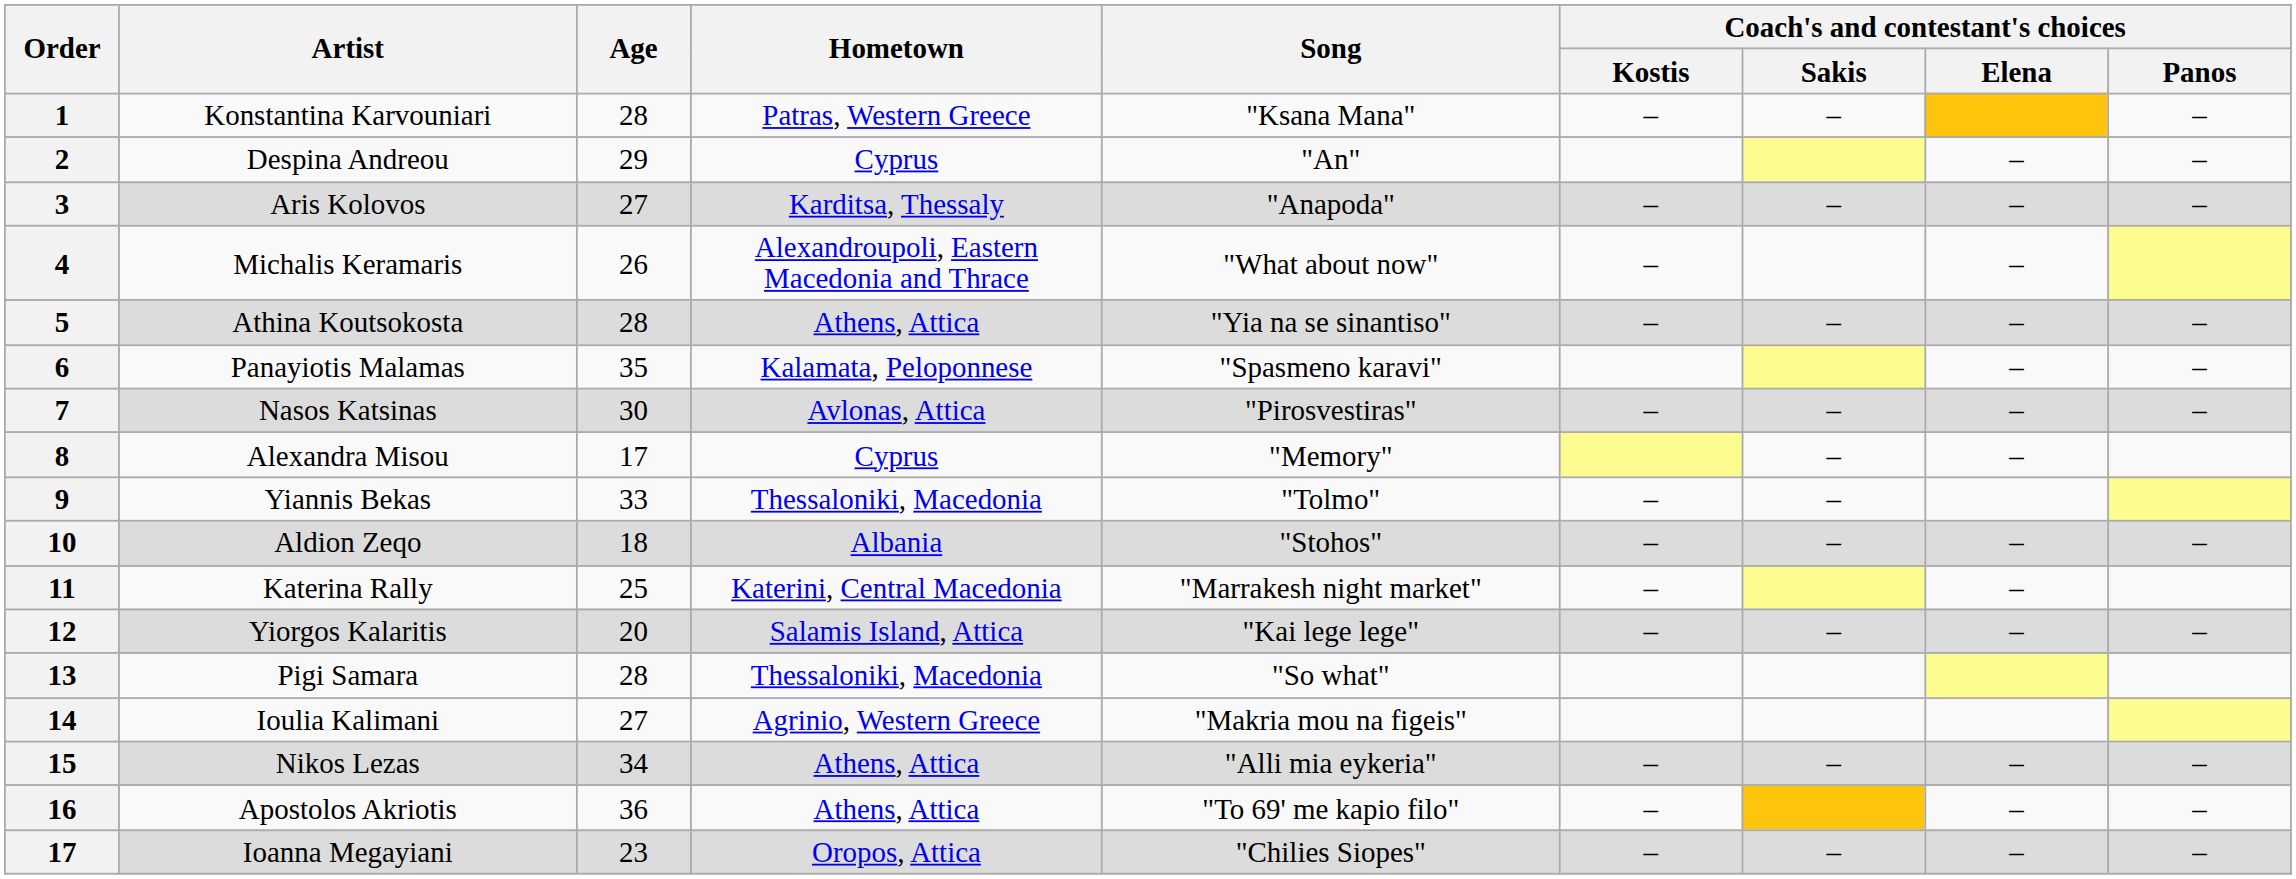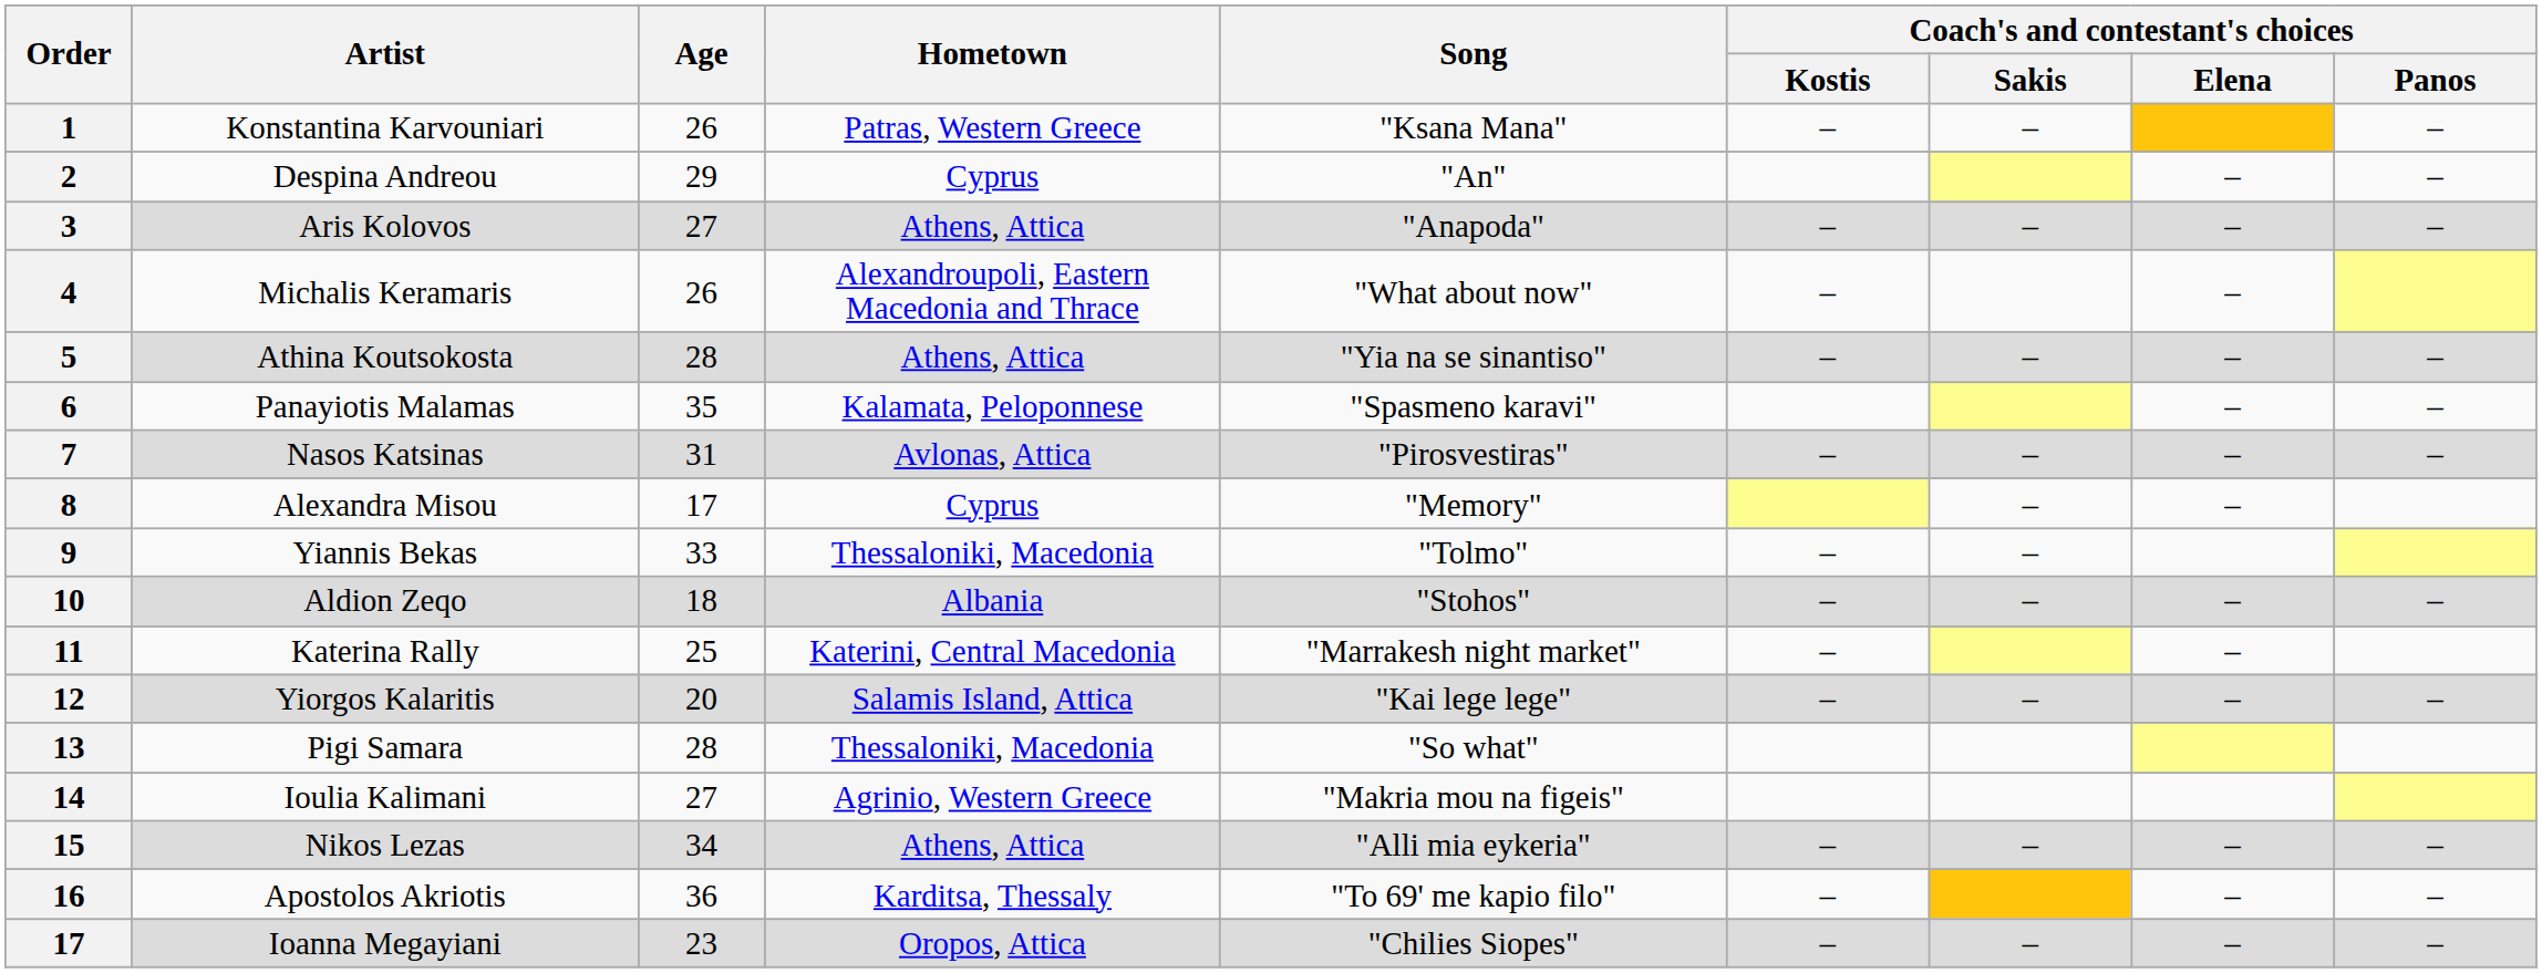 <table class="wikitable" style="text-align:center; line-height:17px; width:100%;">
 <tr>
 <th scope="col" rowspan="2" width="05%">Order</th>
 <th scope="col" rowspan="2" width="20%">Artist</th>
 <th scope="col" rowspan="2" width="05%">Age</th>
 <th scope="col" rowspan="2" width="18%">Hometown</th>
 <th scope="col" rowspan="2" width="20%">Song</th>
 <th scope="col" colspan="4" width="32%">Coach's and contestant's choices</th>
 </tr>
 <tr>
 <th width="08%">Kostis</th>
 <th width="08%">Sakis</th>
 <th width="08%">Elena</th>
 <th width="08%">Panos</th>
 </tr>
 <tr>
 <th>1</th>
 <td>Konstantina Karvouniari</td>
-<td>28</td>
+<td>26</td>
 <td><a href='#'>Patras</a>, <a href='#'>Western Greece</a></td>
 <td>"Ksana Mana"</td>
 <td>–</td>
 <td>–</td>
 <td style="background: #FFC50C;"></td>
 <td>–</td>
 </tr>
 <tr>
 <th>2</th>
 <td>Despina Andreou</td>
 <td>29</td>
 <td><a href='#'>Cyprus</a></td>
 <td>"An"</td>
 <td></td>
 <td style="background: #fdfc8f;"></td>
 <td>–</td>
 <td>–</td>
 </tr>
 <tr style="background: #DCDCDC;" |>
 <th>3</th>
 <td>Aris Kolovos</td>
 <td>27</td>
-<td><a href='#'>Karditsa</a>, <a href='#'>Thessaly</a></td>
+<td><a href='#'>Athens</a>, <a href='#'>Attica</a></td>
 <td>"Anapoda"</td>
 <td>–</td>
 <td>–</td>
 <td>–</td>
 <td>–</td>
 </tr>
 <tr>
 <th>4</th>
 <td>Michalis Keramaris</td>
 <td>26</td>
 <td><a href='#'>Alexandroupoli</a>, <a href='#'>Eastern Macedonia and Thrace</a></td>
 <td>"What about now"</td>
 <td>–</td>
 <td></td>
 <td>–</td>
 <td style="background: #fdfc8f;"></td>
 </tr>
 <tr style="background: #DCDCDC;" |>
 <th>5</th>
 <td>Athina Koutsokosta</td>
 <td>28</td>
 <td><a href='#'>Athens</a>, <a href='#'>Attica</a></td>
 <td>"Yia na se sinantiso"</td>
 <td>–</td>
 <td>–</td>
 <td>–</td>
 <td>–</td>
 </tr>
 <tr>
 <th>6</th>
 <td>Panayiotis Malamas</td>
 <td>35</td>
 <td><a href='#'>Kalamata</a>, <a href='#'>Peloponnese</a></td>
 <td>"Spasmeno karavi"</td>
 <td></td>
 <td style="background: #fdfc8f;"></td>
 <td>–</td>
 <td>–</td>
 </tr>
 <tr style="background: #DCDCDC;" |>
 <th>7</th>
 <td>Nasos Katsinas</td>
-<td>30</td>
+<td>31</td>
 <td><a href='#'>Avlonas</a>, <a href='#'>Attica</a></td>
 <td>"Pirosvestiras"</td>
 <td>–</td>
 <td>–</td>
 <td>–</td>
 <td>–</td>
 </tr>
 <tr>
 <th>8</th>
 <td>Alexandra Misou</td>
 <td>17</td>
 <td><a href='#'>Cyprus</a></td>
 <td>"Memory"</td>
 <td style="background: #fdfc8f;"></td>
 <td>–</td>
 <td>–</td>
 <td></td>
 </tr>
 <tr>
 <th>9</th>
 <td>Yiannis Bekas</td>
 <td>33</td>
 <td><a href='#'>Thessaloniki</a>, <a href='#'>Macedonia</a></td>
 <td>"Tolmo"</td>
 <td>–</td>
 <td>–</td>
 <td></td>
 <td style="background: #fdfc8f;"></td>
 </tr>
 <tr style="background: #DCDCDC;" |>
 <th>10</th>
 <td>Aldion Zeqo</td>
 <td>18</td>
 <td><a href='#'>Albania</a></td>
 <td>"Stohos"</td>
 <td>–</td>
 <td>–</td>
 <td>–</td>
 <td>–</td>
 </tr>
 <tr>
 <th>11</th>
 <td>Katerina Rally</td>
 <td>25</td>
 <td><a href='#'>Katerini</a>, <a href='#'>Central Macedonia</a></td>
 <td>"Marrakesh night market"</td>
 <td>–</td>
 <td style="background: #fdfc8f;"></td>
 <td>–</td>
 <td></td>
 </tr>
 <tr style="background: #DCDCDC;" |>
 <th>12</th>
 <td>Yiorgos Kalaritis</td>
 <td>20</td>
 <td><a href='#'>Salamis Island</a>, <a href='#'>Attica</a></td>
 <td>"Kai lege lege"</td>
 <td>–</td>
 <td>–</td>
 <td>–</td>
 <td>–</td>
 </tr>
 <tr>
 <th>13</th>
 <td>Pigi Samara</td>
 <td>28</td>
 <td><a href='#'>Thessaloniki</a>, <a href='#'>Macedonia</a></td>
 <td>"So what"</td>
 <td></td>
 <td></td>
 <td style="background: #fdfc8f;"></td>
 <td></td>
 </tr>
 <tr>
 <th>14</th>
 <td>Ioulia Kalimani</td>
 <td>27</td>
 <td><a href='#'>Agrinio</a>, <a href='#'>Western Greece</a></td>
 <td>"Makria mou na figeis"</td>
 <td></td>
 <td></td>
 <td></td>
 <td style="background: #fdfc8f;"></td>
 </tr>
 <tr style="background: #DCDCDC;" |>
 <th>15</th>
 <td>Nikos Lezas</td>
 <td>34</td>
 <td><a href='#'>Athens</a>, <a href='#'>Attica</a></td>
 <td>"Alli mia eykeria"</td>
 <td>–</td>
 <td>–</td>
 <td>–</td>
 <td>–</td>
 </tr>
 <tr>
 <th>16</th>
 <td>Apostolos Akriotis</td>
 <td>36</td>
-<td><a href='#'>Athens</a>, <a href='#'>Attica</a></td>
+<td><a href='#'>Karditsa</a>, <a href='#'>Thessaly</a></td>
 <td>"To 69' me kapio filo"</td>
 <td>–</td>
 <td style="background: #FFC50C;"></td>
 <td>–</td>
 <td>–</td>
 </tr>
 <tr style="background: #DCDCDC;" |>
 <th>17</th>
 <td>Ioanna Megayiani</td>
 <td>23</td>
 <td><a href='#'>Oropos</a>, <a href='#'>Attica</a></td>
 <td>"Chilies Siopes"</td>
 <td>–</td>
 <td>–</td>
 <td>–</td>
 <td>–</td>
 </tr>
 </table>
